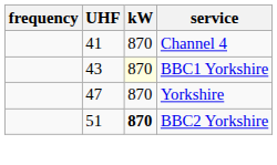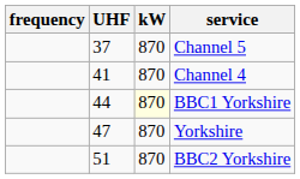 <table class="wikitable sortable">
 <tr>
 <th>frequency</th>
 <th>UHF</th>
 <th>kW</th>
 <th>service</th>
 </tr>
 <tr>
 <td></td>
+<td>37</td>
+<td>870</td>
+<td><a href='#'>Channel 5</a></td>
+</tr>
+<tr>
+<td></td>
 <td>41</td>
 <td>870</td>
 <td><a href='#'>Channel 4</a></td>
 </tr>
 <tr>
 <td></td>
-<td>43</td>
+<td>44</td>
 <td style="background: lightyellow;">870</td>
 <td><a href='#'>BBC1 Yorkshire</a></td>
 </tr>
 <tr>
 <td></td>
 <td>47</td>
 <td>870</td>
 <td><a href='#'>Yorkshire</a></td>
 </tr>
 <tr>
 <td></td>
 <td>51</td>
-<td><strong>870</strong></td>
+<td>870</td>
 <td><a href='#'>BBC2 Yorkshire</a></td>
 </tr>
 </table>
